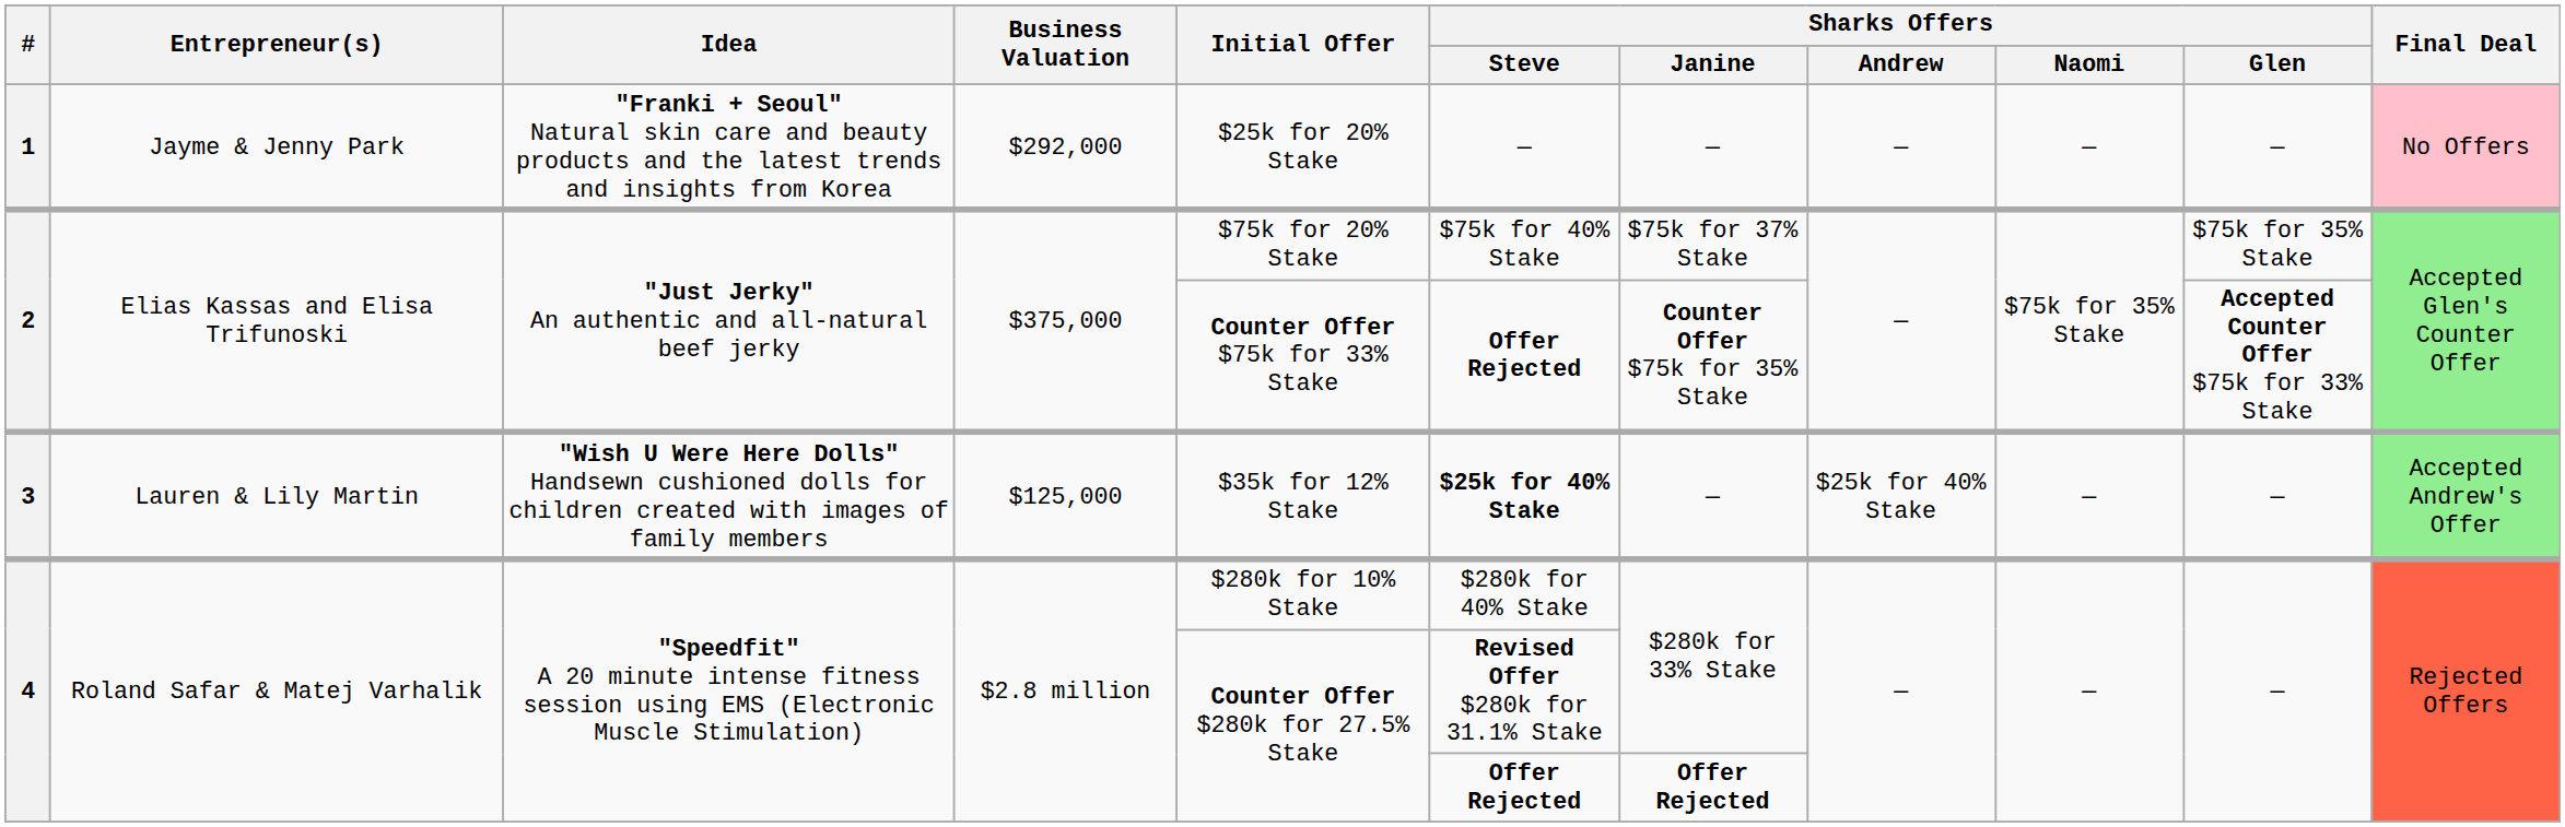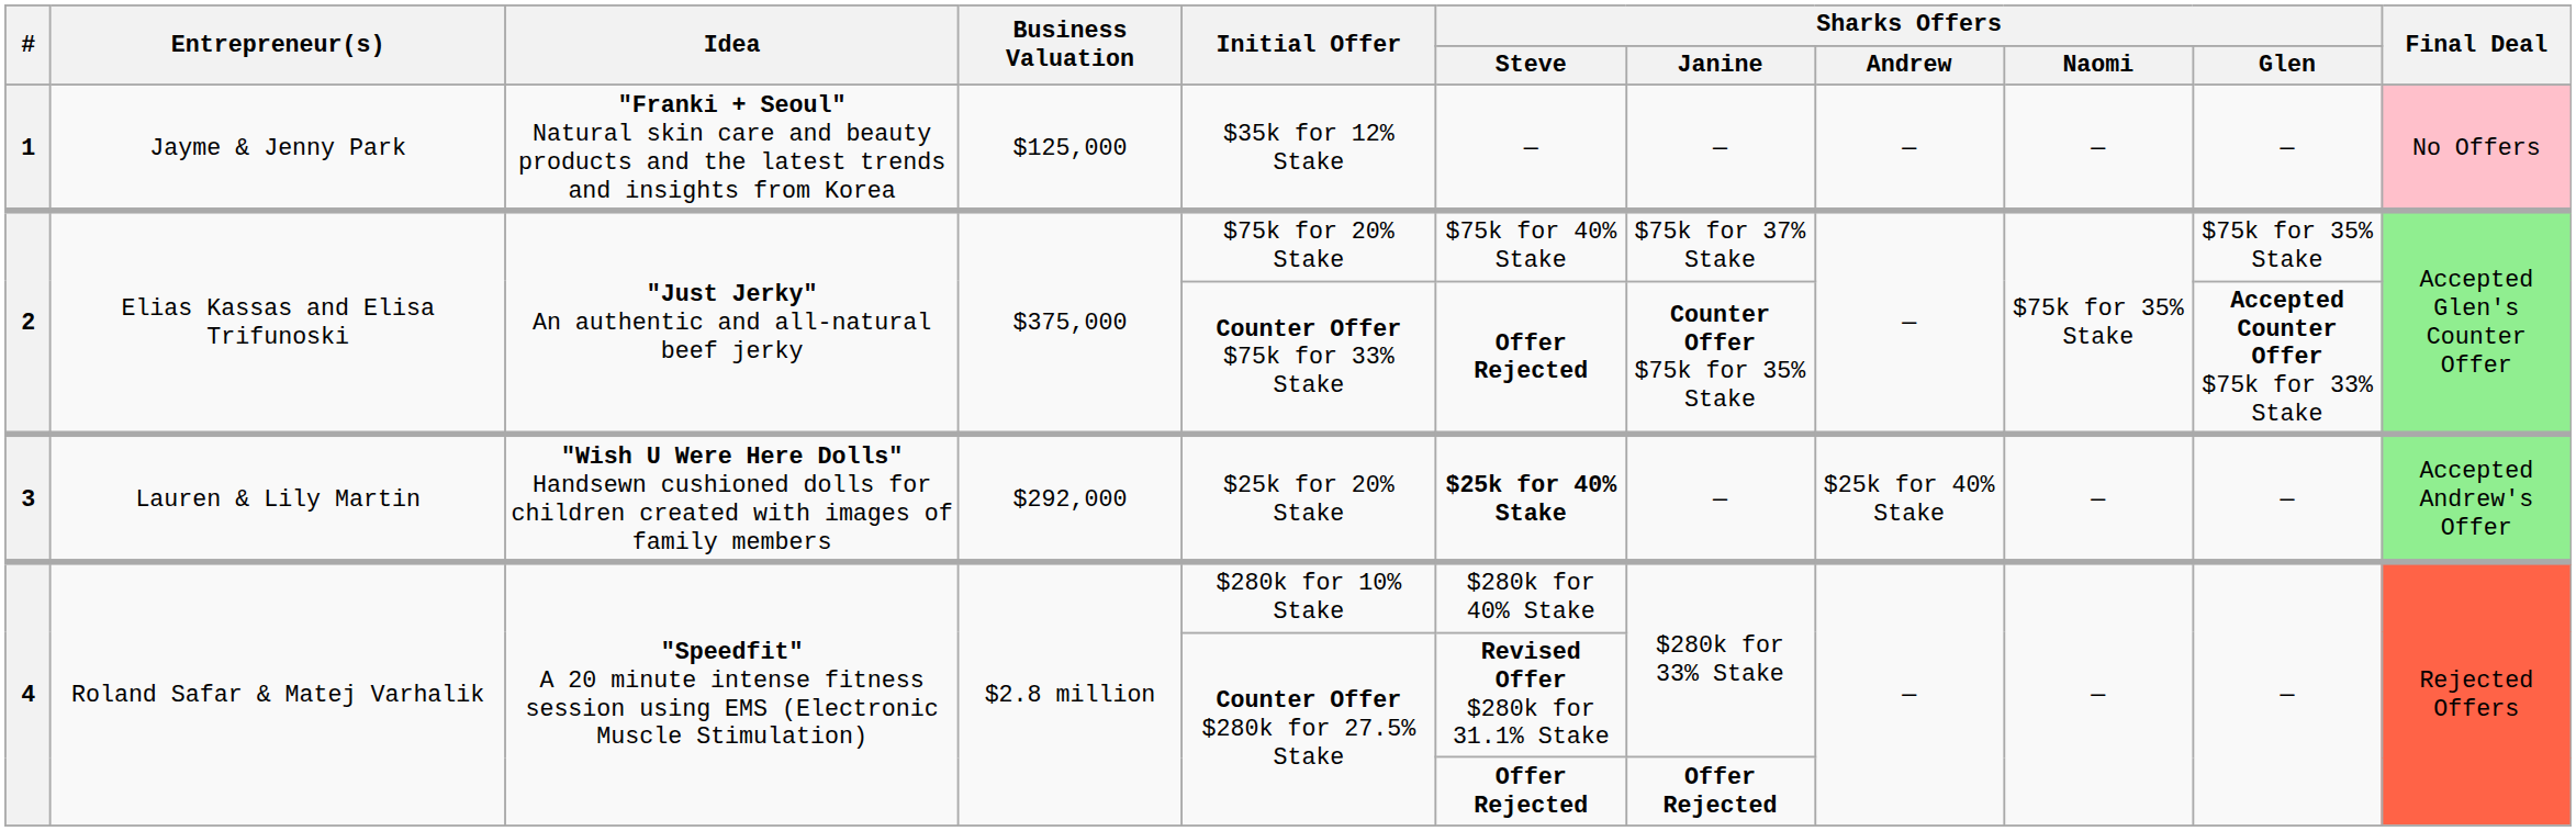 <table class="wikitable plainrowheaders" style="font-size:90%; text-align:center; width: 100%; margin-left: auto; margin-right: auto;">
 <tr>
 <th scope="col" bgcolor="lightgrey" rowspan="2" width="15" align="center">#</th>
 <th scope="col" bgcolor="lightgrey" rowspan="2" width="200" align="center">Entrepreneur(s)</th>
 <th scope="col" bgcolor="lightgrey" rowspan="2" width="200" align="center">Idea</th>
 <th scope="col" bgcolor="lightgrey" rowspan="2" width="95" align="center">Business Valuation</th>
 <th scope="col" bgcolor="lightgrey" rowspan="2" width="110" align="center">Initial Offer</th>
 <th scope="col" bgcolor="lightgrey" colspan="5">Sharks Offers</th>
 <th scope="col" bgcolor="lightgrey" rowspan="2" width="80" align="center">Final Deal</th>
 </tr>
 <tr>
 <th width="80" align="center"><strong>Steve</strong></th>
 <th width="80" align="center"><strong>Janine</strong></th>
 <th width="80" align="center"><strong>Andrew</strong></th>
 <th width="80" align="center"><strong>Naomi</strong></th>
 <th width="80" align="center"><strong>Glen</strong></th>
 </tr>
 <tr>
 <th>1</th>
 <td>Jayme & Jenny Park</td>
 <td><strong>"Franki + Seoul"</strong><br> Natural skin care and beauty products and the latest trends and insights from Korea</td>
-<td>$292,000</td>
-<td>$25k for 20% Stake</td>
+<td>$125,000</td>
+<td>$35k for 12% Stake</td>
 <td>—</td>
 <td>—</td>
 <td>—</td>
 <td>—</td>
 <td>—</td>
 <td bgcolor="pink">No Offers</td>
 </tr>
 <tr>
 </tr>
 <tr style="border-top:3px solid #aaa;">
 <th rowspan="2">2</th>
 <td rowspan="2">Elias Kassas and Elisa Trifunoski</td>
 <td rowspan="2"><strong>"Just Jerky"</strong><br> An authentic and all-natural beef jerky</td>
 <td rowspan="2">$375,000</td>
 <td>$75k for 20% Stake</td>
 <td>$75k for 40% Stake</td>
 <td>$75k for 37% Stake</td>
 <td rowspan="2">—</td>
 <td rowspan="2">$75k for 35% Stake</td>
 <td>$75k for 35% Stake</td>
 <td rowspan="2" bgcolor="lightgreen">Accepted Glen's Counter Offer</td>
 </tr>
 <tr>
 <td><strong>Counter Offer</strong><br> $75k for 33% Stake</td>
 <td><strong>Offer Rejected</strong></td>
 <td><strong>Counter Offer</strong><br> $75k for 35% Stake</td>
 <td><strong>Accepted Counter Offer</strong><br> $75k for 33% Stake</td>
 </tr>
 <tr>
 </tr>
 <tr style="border-top:3px solid #aaa;">
 <th>3</th>
 <td>Lauren & Lily Martin</td>
 <td><strong>"Wish U Were Here Dolls"</strong><br> Handsewn cushioned dolls for children created with images of family members</td>
-<td>$125,000</td>
-<td>$35k for 12% Stake</td>
+<td>$292,000</td>
+<td>$25k for 20% Stake</td>
 <td><strong>$25k for 40% Stake</strong></td>
 <td>—</td>
 <td>$25k for 40% Stake</td>
 <td>—</td>
 <td>—</td>
 <td bgcolor="lightgreen">Accepted Andrew's Offer</td>
 </tr>
 <tr>
 </tr>
 <tr style="border-top:3px solid #aaa;">
 <th rowspan="3">4</th>
 <td rowspan="3">Roland Safar & Matej Varhalik</td>
 <td rowspan="3"><strong>"Speedfit"</strong><br> A 20 minute intense fitness session using EMS (Electronic Muscle Stimulation)</td>
 <td rowspan="3">$2.8 million</td>
 <td>$280k for 10% Stake</td>
 <td>$280k for 40% Stake</td>
 <td rowspan="2">$280k for 33% Stake</td>
 <td rowspan="3">—</td>
 <td rowspan="3">—</td>
 <td rowspan="3">—</td>
 <td rowspan="3" bgcolor="tomato">Rejected Offers</td>
 </tr>
 <tr>
 <td rowspan="2"><strong>Counter Offer</strong><br> $280k for 27.5% Stake</td>
 <td><strong>Revised Offer</strong><br> $280k for 31.1% Stake</td>
 </tr>
 <tr>
 <td><strong>Offer Rejected</strong></td>
 <td><strong>Offer Rejected</strong></td>
 </tr>
 <tr>
 </tr>
 </table>
